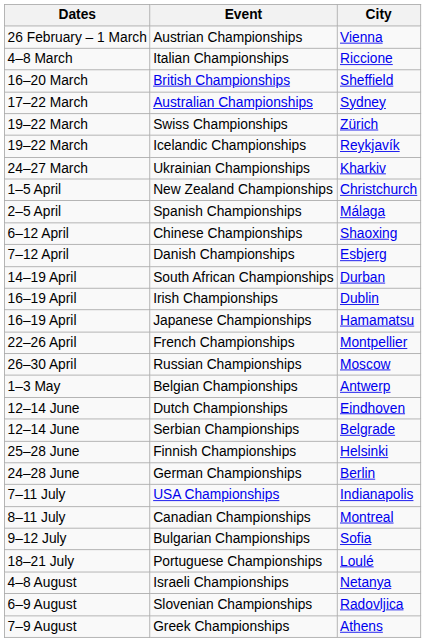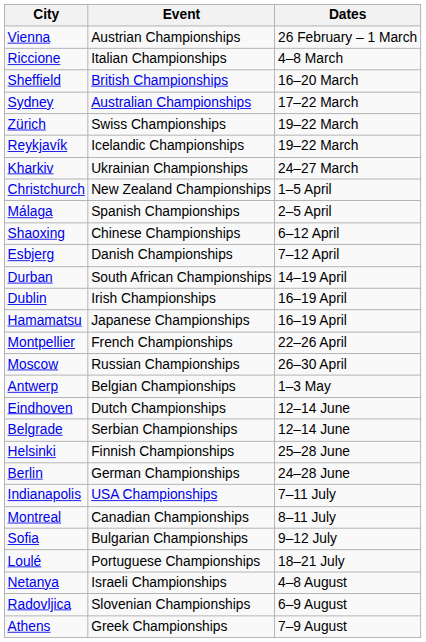 <table class="wikitable">
 <tr>
+<th>City</th>
+<th>Event</th>
 <th>Dates</th>
-<th>Event</th>
-<th>City</th>
 </tr>
 <tr>
+<td><a href='#'>Vienna</a></td>
+<td> Austrian Championships</td>
 <td>26 February – 1 March</td>
-<td> Austrian Championships</td>
-<td><a href='#'>Vienna</a></td>
 </tr>
 <tr>
+<td><a href='#'>Riccione</a></td>
+<td> Italian Championships</td>
 <td>4–8 March</td>
-<td> Italian Championships</td>
-<td><a href='#'>Riccione</a></td>
 </tr>
 <tr>
+<td><a href='#'>Sheffield</a></td>
+<td> <a href='#'>British Championships</a></td>
 <td>16–20 March</td>
-<td> <a href='#'>British Championships</a></td>
-<td><a href='#'>Sheffield</a></td>
 </tr>
 <tr>
+<td><a href='#'>Sydney</a></td>
+<td> <a href='#'>Australian Championships</a></td>
 <td>17–22 March</td>
-<td> <a href='#'>Australian Championships</a></td>
-<td><a href='#'>Sydney</a></td>
 </tr>
 <tr>
+<td><a href='#'>Zürich</a></td>
+<td> Swiss Championships</td>
 <td>19–22 March</td>
-<td> Swiss Championships</td>
-<td><a href='#'>Zürich</a></td>
 </tr>
 <tr>
+<td><a href='#'>Reykjavík</a></td>
+<td> Icelandic Championships</td>
 <td>19–22 March</td>
-<td> Icelandic Championships</td>
-<td><a href='#'>Reykjavík</a></td>
 </tr>
 <tr>
+<td><a href='#'>Kharkiv</a></td>
+<td> Ukrainian Championships</td>
 <td>24–27 March</td>
-<td> Ukrainian Championships</td>
-<td><a href='#'>Kharkiv</a></td>
 </tr>
 <tr>
+<td><a href='#'>Christchurch</a></td>
+<td> New Zealand Championships</td>
 <td>1–5 April</td>
-<td> New Zealand Championships</td>
-<td><a href='#'>Christchurch</a></td>
 </tr>
 <tr>
+<td><a href='#'>Málaga</a></td>
+<td> Spanish Championships</td>
 <td>2–5 April</td>
-<td> Spanish Championships</td>
-<td><a href='#'>Málaga</a></td>
 </tr>
 <tr>
+<td><a href='#'>Shaoxing</a></td>
+<td> Chinese Championships</td>
 <td>6–12 April</td>
-<td> Chinese Championships</td>
-<td><a href='#'>Shaoxing</a></td>
 </tr>
 <tr>
+<td><a href='#'>Esbjerg</a></td>
+<td> Danish Championships</td>
 <td>7–12 April</td>
-<td> Danish Championships</td>
-<td><a href='#'>Esbjerg</a></td>
 </tr>
 <tr>
+<td><a href='#'>Durban</a></td>
+<td> South African Championships</td>
 <td>14–19 April</td>
-<td> South African Championships</td>
-<td><a href='#'>Durban</a></td>
 </tr>
 <tr>
+<td><a href='#'>Dublin</a></td>
+<td> Irish Championships</td>
 <td>16–19 April</td>
-<td> Irish Championships</td>
-<td><a href='#'>Dublin</a></td>
 </tr>
 <tr>
+<td><a href='#'>Hamamatsu</a></td>
+<td> Japanese Championships</td>
 <td>16–19 April</td>
-<td> Japanese Championships</td>
-<td><a href='#'>Hamamatsu</a></td>
 </tr>
 <tr>
+<td><a href='#'>Montpellier</a></td>
+<td> French Championships</td>
 <td>22–26 April</td>
-<td> French Championships</td>
-<td><a href='#'>Montpellier</a></td>
 </tr>
 <tr>
+<td><a href='#'>Moscow</a></td>
+<td> Russian Championships</td>
 <td>26–30 April</td>
-<td> Russian Championships</td>
-<td><a href='#'>Moscow</a></td>
 </tr>
 <tr>
+<td><a href='#'>Antwerp</a></td>
+<td> Belgian Championships</td>
 <td>1–3 May</td>
-<td> Belgian Championships</td>
-<td><a href='#'>Antwerp</a></td>
 </tr>
 <tr>
+<td><a href='#'>Eindhoven</a></td>
+<td> Dutch Championships</td>
 <td>12–14 June</td>
-<td> Dutch Championships</td>
-<td><a href='#'>Eindhoven</a></td>
 </tr>
 <tr>
+<td><a href='#'>Belgrade</a></td>
+<td> Serbian Championships</td>
 <td>12–14 June</td>
-<td> Serbian Championships</td>
-<td><a href='#'>Belgrade</a></td>
 </tr>
 <tr>
+<td><a href='#'>Helsinki</a></td>
+<td> Finnish Championships</td>
 <td>25–28 June</td>
-<td> Finnish Championships</td>
-<td><a href='#'>Helsinki</a></td>
 </tr>
 <tr>
+<td><a href='#'>Berlin</a></td>
+<td> German Championships</td>
 <td>24–28 June</td>
-<td> German Championships</td>
-<td><a href='#'>Berlin</a></td>
 </tr>
 <tr>
+<td><a href='#'>Indianapolis</a></td>
+<td> <a href='#'>USA Championships</a></td>
 <td>7–11 July</td>
-<td> <a href='#'>USA Championships</a></td>
-<td><a href='#'>Indianapolis</a></td>
 </tr>
 <tr>
+<td><a href='#'>Montreal</a></td>
+<td> Canadian Championships</td>
 <td>8–11 July</td>
-<td> Canadian Championships</td>
-<td><a href='#'>Montreal</a></td>
 </tr>
 <tr>
+<td><a href='#'>Sofia</a></td>
+<td> Bulgarian Championships</td>
 <td>9–12 July</td>
-<td> Bulgarian Championships</td>
-<td><a href='#'>Sofia</a></td>
 </tr>
 <tr>
+<td><a href='#'>Loulé</a></td>
+<td> Portuguese Championships</td>
 <td>18–21 July</td>
-<td> Portuguese Championships</td>
-<td><a href='#'>Loulé</a></td>
 </tr>
 <tr>
+<td><a href='#'>Netanya</a></td>
+<td> Israeli Championships</td>
 <td>4–8 August</td>
-<td> Israeli Championships</td>
-<td><a href='#'>Netanya</a></td>
 </tr>
 <tr>
+<td><a href='#'>Radovljica</a></td>
+<td> Slovenian Championships</td>
 <td>6–9 August</td>
-<td> Slovenian Championships</td>
-<td><a href='#'>Radovljica</a></td>
 </tr>
 <tr>
+<td><a href='#'>Athens</a></td>
+<td> Greek Championships</td>
 <td>7–9 August</td>
-<td> Greek Championships</td>
-<td><a href='#'>Athens</a></td>
 </tr>
 </table>
